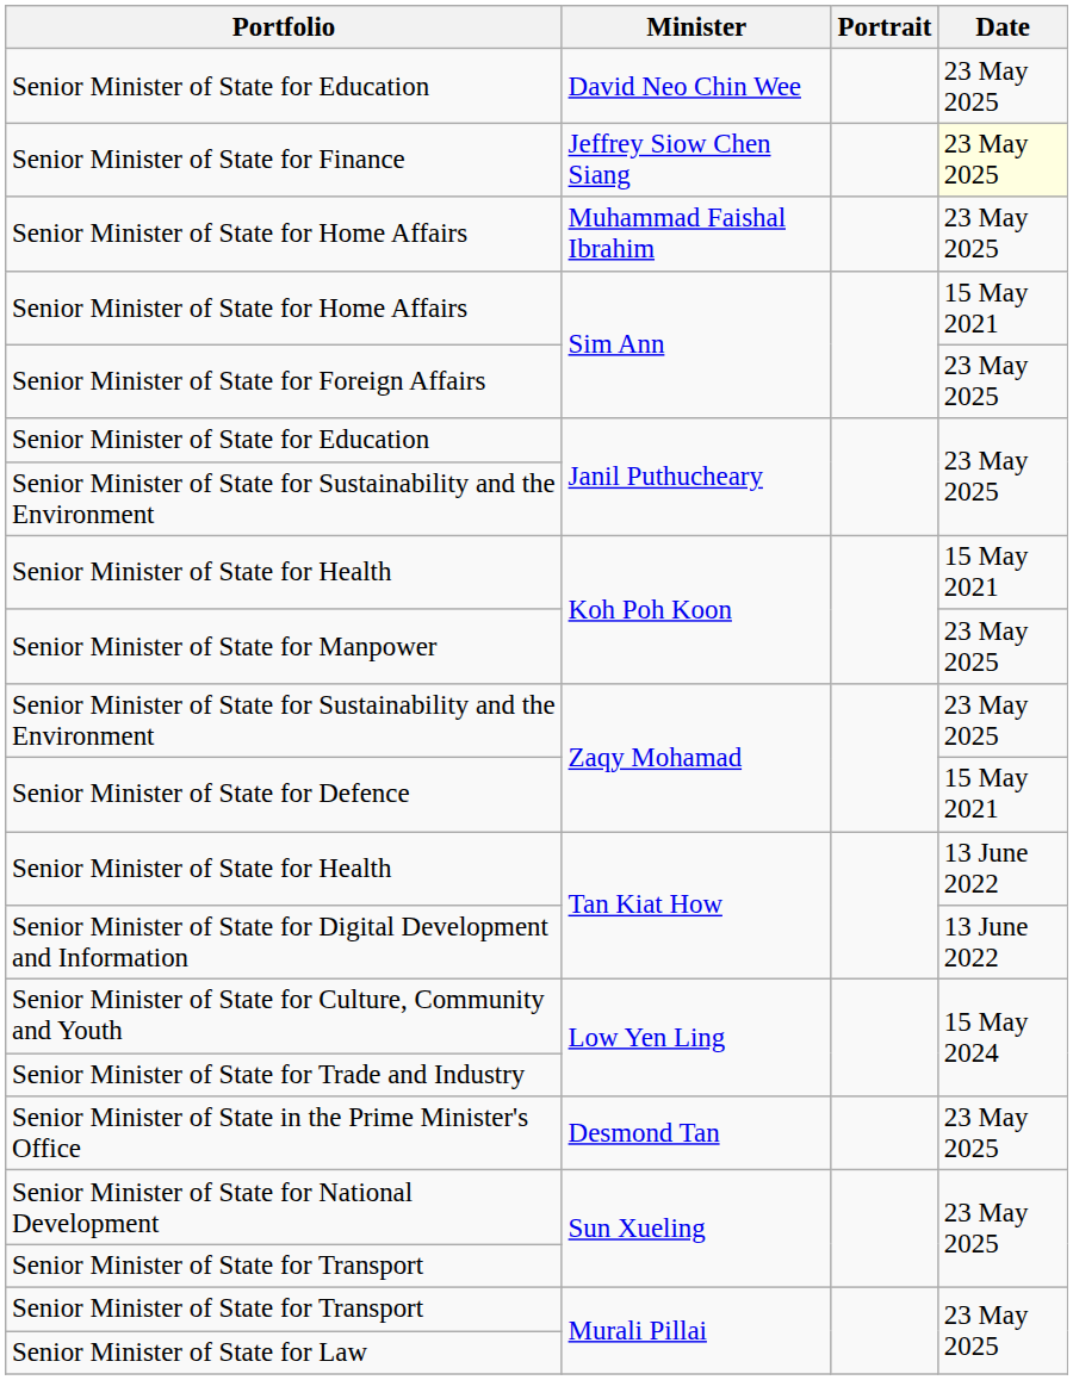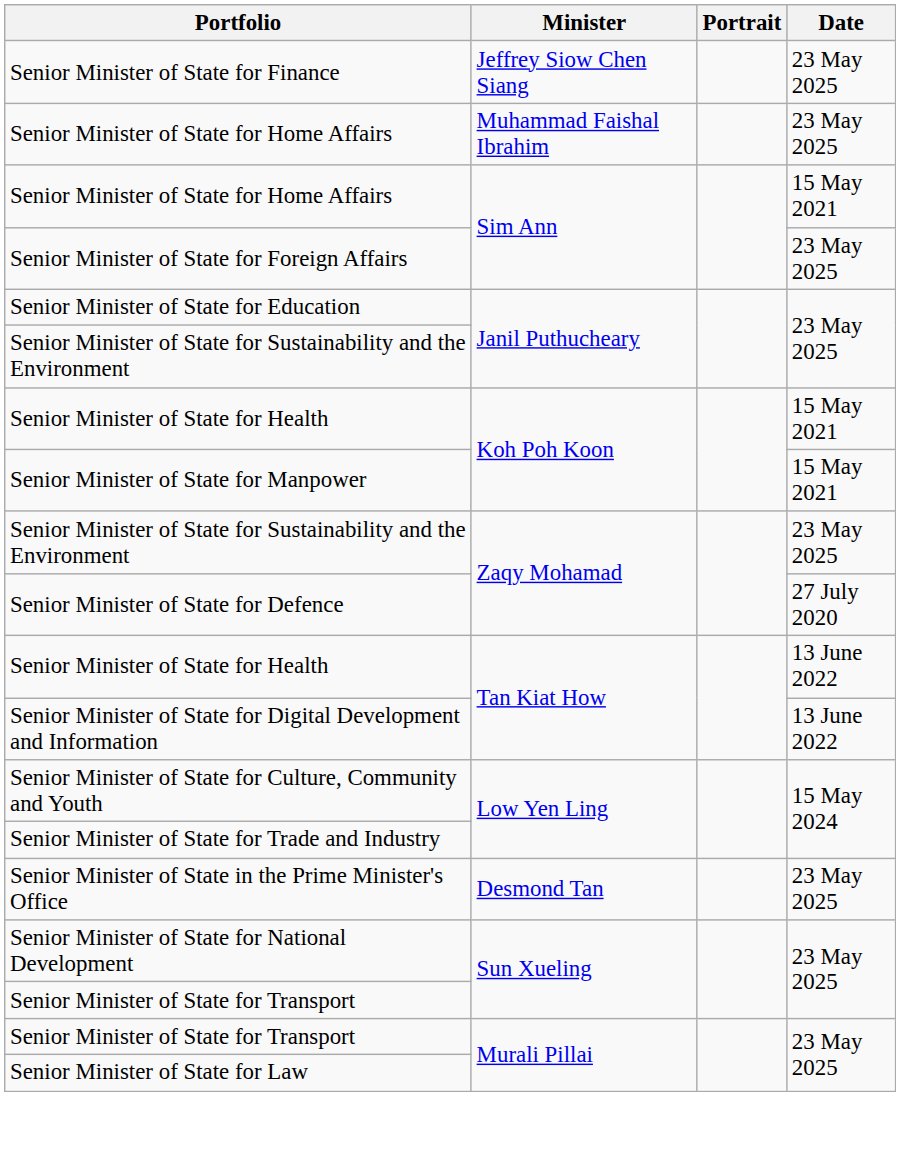 <table class="wikitable" style="margin: 1em auto 1em auto">
 <tr>
 <th>Portfolio</th>
 <th>Minister</th>
 <th>Portrait</th>
 <th>Date</th>
 </tr>
 <tr>
-<td>Senior Minister of State for Education</td>
-<td><a href='#'>David Neo Chin Wee</a></td>
-<td></td>
-<td>23 May 2025</td>
-</tr>
-<tr>
 <td>Senior Minister of State for Finance</td>
 <td><a href='#'>Jeffrey Siow Chen Siang</a></td>
 <td></td>
-<td style="background: lightyellow;">23 May 2025</td>
+<td>23 May 2025</td>
 </tr>
 <tr>
 <td>Senior Minister of State for Home Affairs</td>
 <td rowspan="1"><a href='#'>Muhammad Faishal Ibrahim</a></td>
 <td rowspan="1"></td>
 <td>23 May 2025</td>
 </tr>
 <tr>
 <td>Senior Minister of State for Home Affairs</td>
 <td rowspan="2"><a href='#'>Sim Ann</a></td>
 <td rowspan="2"></td>
 <td>15 May 2021</td>
 </tr>
 <tr>
 <td>Senior Minister of State for Foreign Affairs</td>
 <td>23 May 2025</td>
 </tr>
 <tr>
 <td>Senior Minister of State for Education</td>
 <td rowspan="2"><a href='#'>Janil Puthucheary</a></td>
 <td rowspan="2"></td>
 <td rowspan="2">23 May 2025</td>
 </tr>
 <tr>
 <td>Senior Minister of State for Sustainability and the Environment</td>
 </tr>
 <tr>
 <td>Senior Minister of State for Health</td>
 <td rowspan="2"><a href='#'>Koh Poh Koon</a></td>
 <td rowspan="2"></td>
 <td>15 May 2021</td>
 </tr>
 <tr>
 <td>Senior Minister of State for Manpower</td>
-<td>23 May 2025</td>
+<td>15 May 2021</td>
 </tr>
 <tr>
 <td>Senior Minister of State for Sustainability and the Environment</td>
 <td rowspan="2"><a href='#'>Zaqy Mohamad</a></td>
 <td rowspan="2"></td>
 <td>23 May 2025</td>
 </tr>
 <tr>
 <td>Senior Minister of State for Defence</td>
-<td>15 May 2021</td>
+<td>27 July 2020</td>
 </tr>
 <tr>
 <td>Senior Minister of State for Health</td>
 <td rowspan="2"><a href='#'>Tan Kiat How</a></td>
 <td rowspan="2"></td>
 <td>13 June 2022</td>
 </tr>
 <tr>
 <td>Senior Minister of State for Digital Development and Information</td>
 <td>13 June 2022</td>
 </tr>
 <tr>
 <td>Senior Minister of State for Culture, Community and Youth</td>
 <td rowspan="2"><a href='#'>Low Yen Ling</a></td>
 <td rowspan="2"></td>
 <td rowspan="2">15 May 2024</td>
 </tr>
 <tr>
 <td>Senior Minister of State for Trade and Industry</td>
 </tr>
 <tr>
 <td>Senior Minister of State in the Prime Minister's Office</td>
 <td><a href='#'>Desmond Tan</a></td>
 <td></td>
 <td>23 May 2025</td>
 </tr>
 <tr>
 <td>Senior Minister of State for National Development</td>
 <td rowspan="2"><a href='#'>Sun Xueling</a></td>
 <td rowspan="2"></td>
 <td rowspan="2">23 May 2025</td>
 </tr>
 <tr>
 <td>Senior Minister of State for Transport</td>
 </tr>
 <tr>
 <td>Senior Minister of State for Transport</td>
 <td rowspan="2"><a href='#'>Murali Pillai</a></td>
 <td rowspan="2"></td>
 <td rowspan="2">23 May 2025</td>
 </tr>
 <tr>
 <td>Senior Minister of State for Law</td>
 </tr>
 </table>
